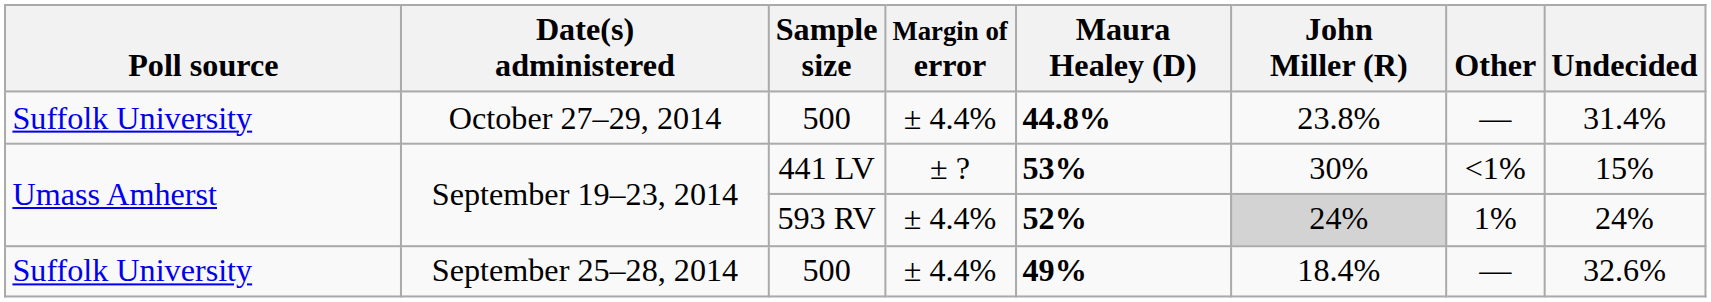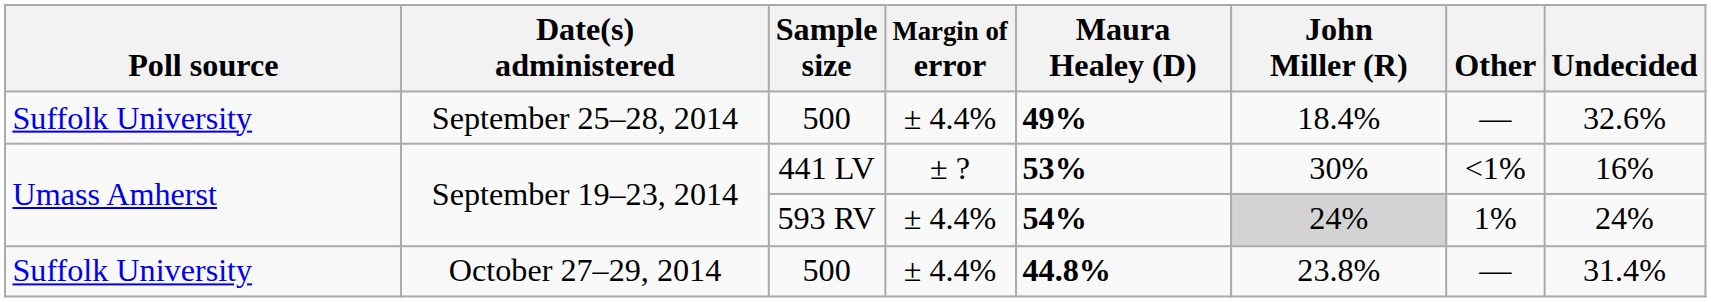 <table class="wikitable">
 <tr valign= bottom>
 <th style="width:190px;">Poll source</th>
 <th style="width:175px;">Date(s)<br>administered</th>
 <th class=small>Sample<br>size</th>
 <th><small>Margin of</small><br>error</th>
 <th style="width:100px;">Maura<br>Healey (D)</th>
 <th style="width:100px;">John<br>Miller (R)</th>
 <th>Other</th>
 <th>Undecided</th>
 </tr>
 <tr>
 <td><a href='#'>Suffolk University</a></td>
-<td align=center>October 27–29, 2014</td>
+<td align=center>September 25–28, 2014</td>
 <td align=center>500</td>
 <td align=center>± 4.4%</td>
-<td><strong>44.8%</strong></td>
-<td align=center>23.8%</td>
+<td><strong>49%</strong></td>
+<td align=center>18.4%</td>
 <td align=center>—</td>
-<td align=center>31.4%</td>
+<td align=center>32.6%</td>
 </tr>
 <tr>
 <td rowspan=2><a href='#'>Umass Amherst</a></td>
 <td align=center rowspan=2>September 19–23, 2014</td>
 <td align=center>441 LV</td>
 <td align=center>± ?</td>
 <td><strong>53%</strong></td>
 <td align=center>30%</td>
 <td align=center><1%</td>
-<td align=center>15%</td>
+<td align=center>16%</td>
 </tr>
 <tr>
 <td align=center>593 RV</td>
 <td align=center>± 4.4%</td>
-<td><strong>52%</strong></td>
+<td><strong>54%</strong></td>
 <td align=center style="background: lightgrey;">24%</td>
 <td align=center>1%</td>
 <td align=center>24%</td>
 </tr>
 <tr>
 <td><a href='#'>Suffolk University</a></td>
-<td align=center>September 25–28, 2014</td>
+<td align=center>October 27–29, 2014</td>
 <td align=center>500</td>
 <td align=center>± 4.4%</td>
-<td><strong>49%</strong></td>
-<td align=center>18.4%</td>
+<td><strong>44.8%</strong></td>
+<td align=center>23.8%</td>
 <td align=center>—</td>
-<td align=center>32.6%</td>
+<td align=center>31.4%</td>
 </tr>
 </table>
